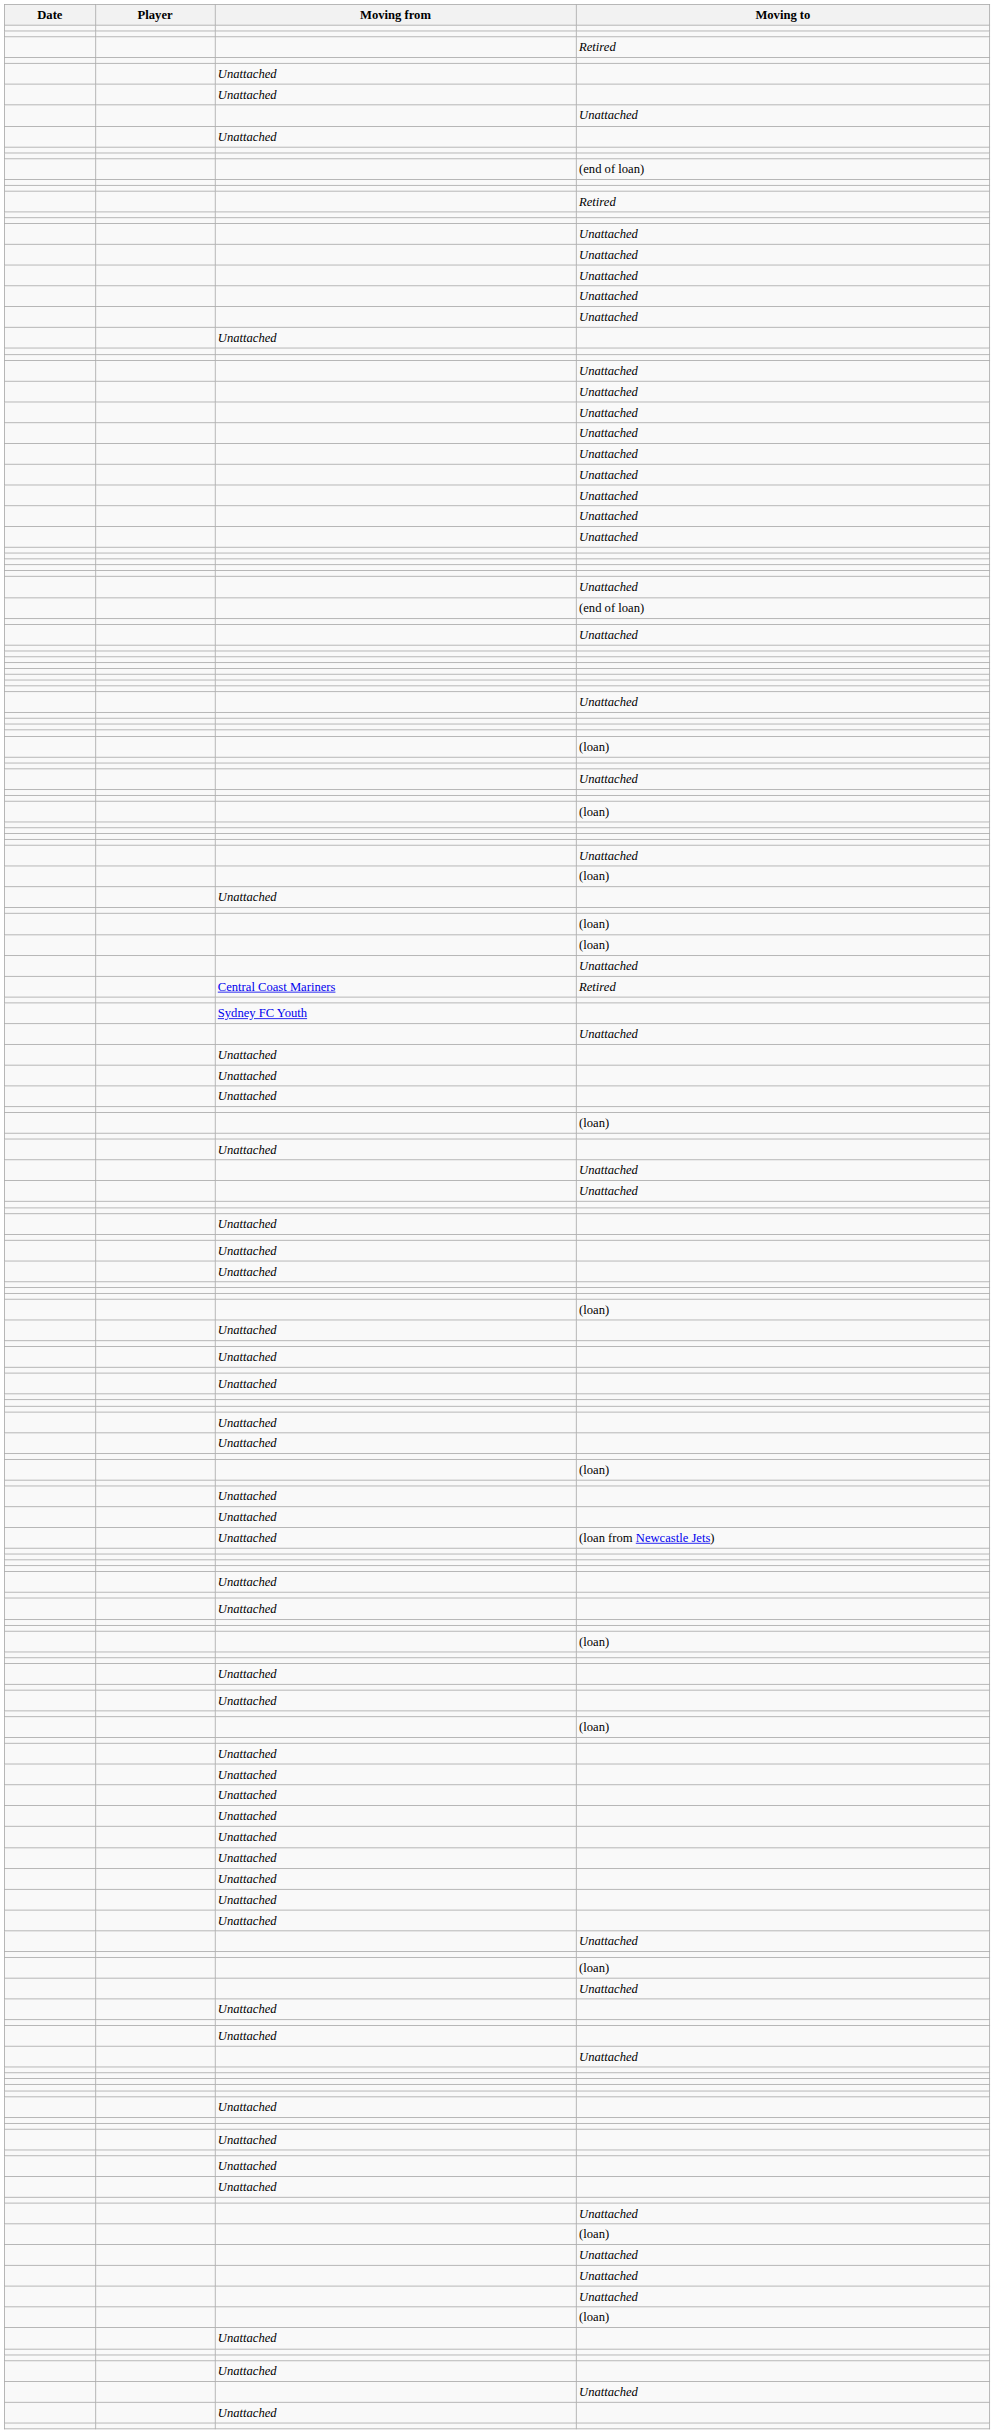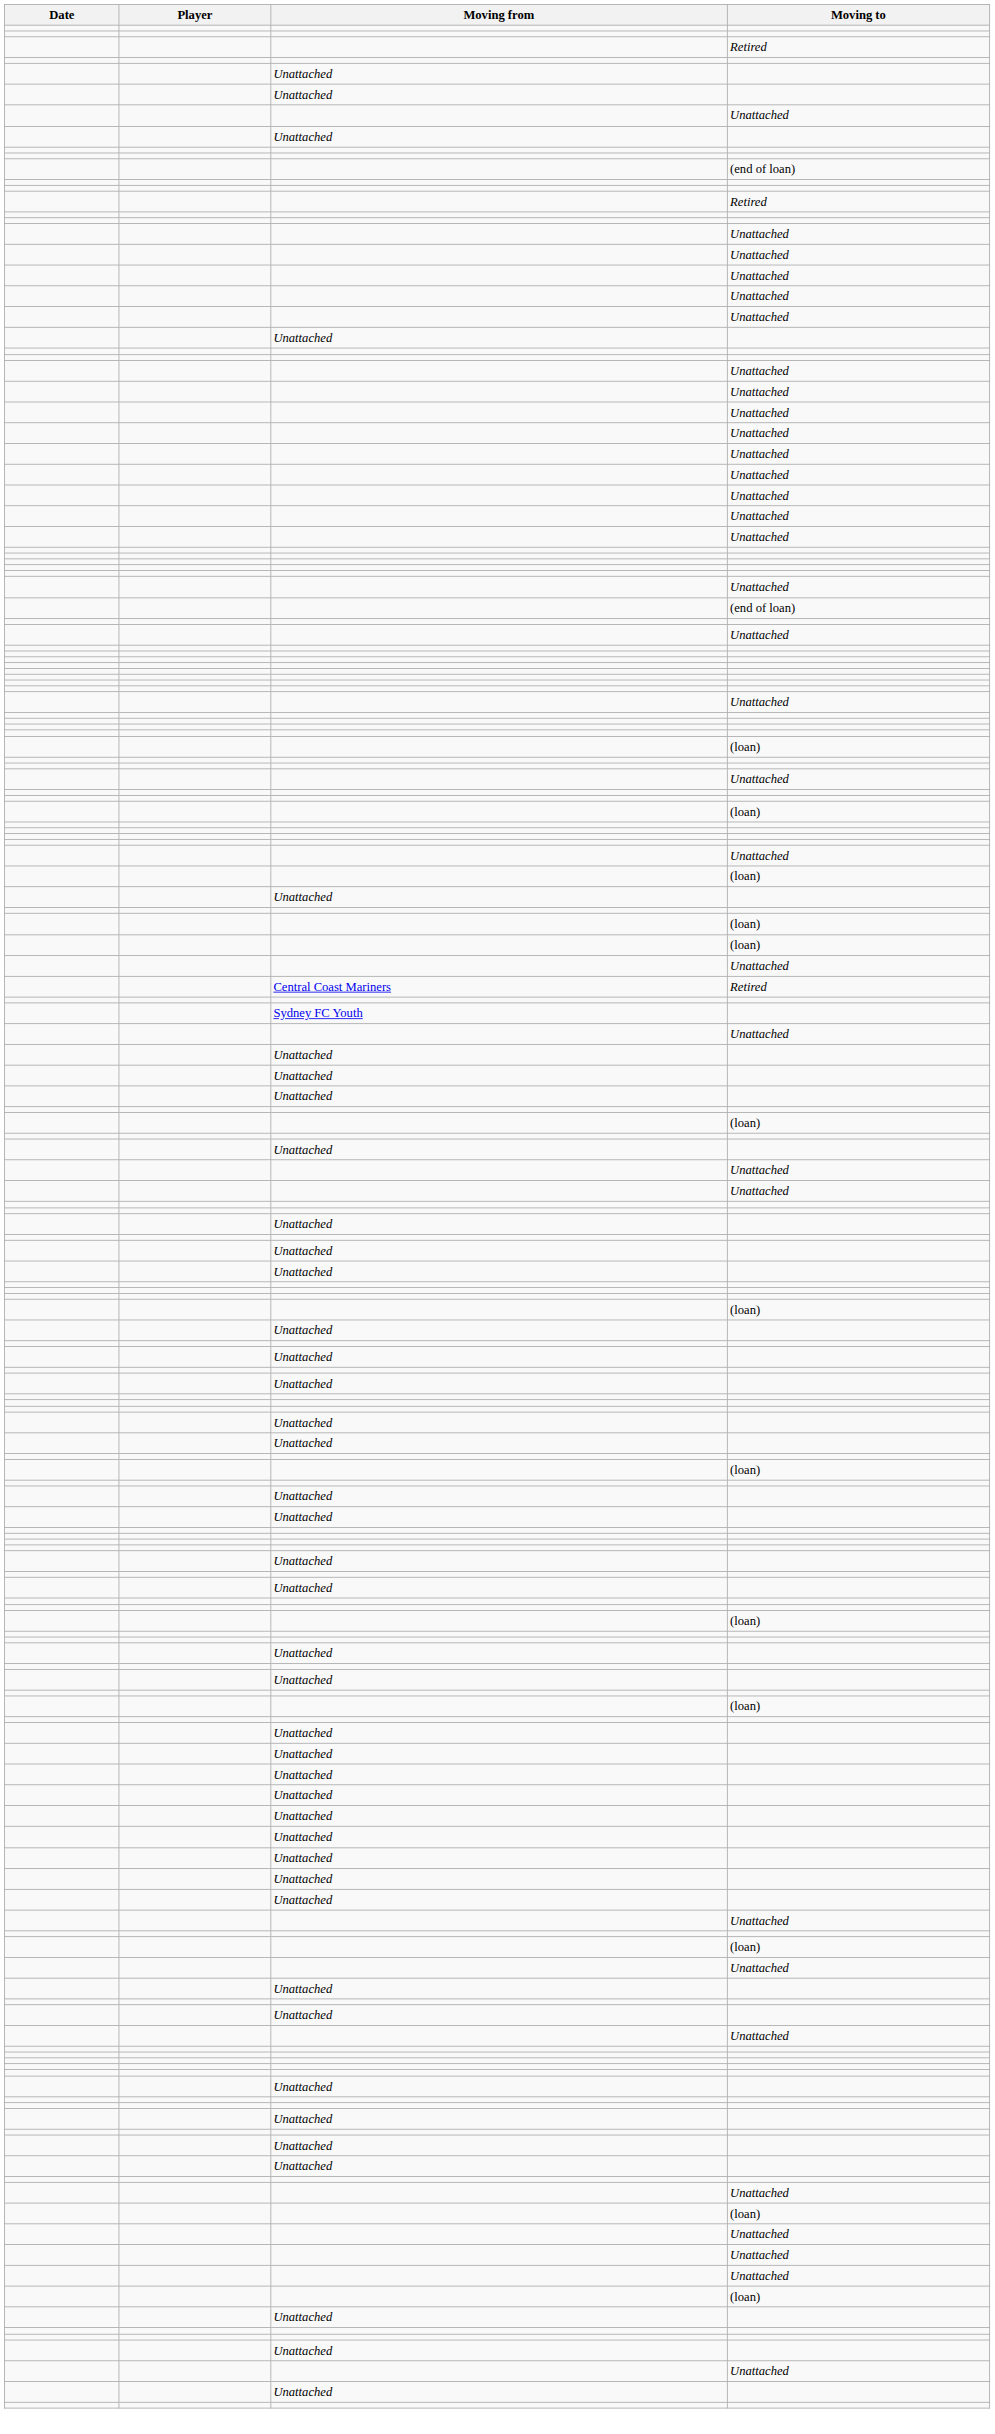 <table class="wikitable sortable" style="width:75%; font-size:95%; ">
 <tr>
 <th>Date</th>
 <th>Player</th>
 <th>Moving from</th>
 <th>Moving to</th>
 </tr>
 <tr>
 <td></td>
 <td></td>
 <td></td>
 <td></td>
 </tr>
 <tr>
 <td></td>
 <td></td>
 <td></td>
 <td></td>
 </tr>
 <tr>
 <td></td>
 <td></td>
 <td></td>
 <td><em>Retired</em></td>
 </tr>
 <tr>
 <td></td>
 <td></td>
 <td></td>
 <td></td>
 </tr>
 <tr>
 <td></td>
 <td></td>
 <td><em>Unattached</em></td>
 <td></td>
 </tr>
 <tr>
 <td></td>
 <td></td>
 <td><em>Unattached</em></td>
 <td></td>
 </tr>
 <tr>
 <td></td>
 <td></td>
 <td></td>
 <td><em>Unattached</em></td>
 </tr>
 <tr>
 <td></td>
 <td></td>
 <td><em>Unattached</em></td>
 <td></td>
 </tr>
 <tr>
 <td></td>
 <td></td>
 <td></td>
 <td></td>
 </tr>
 <tr>
 <td></td>
 <td></td>
 <td></td>
 <td></td>
 </tr>
 <tr>
 <td></td>
 <td></td>
 <td></td>
 <td> (end of loan)</td>
 </tr>
 <tr>
 <td></td>
 <td></td>
 <td></td>
 <td></td>
 </tr>
 <tr>
 <td></td>
 <td></td>
 <td></td>
 <td></td>
 </tr>
 <tr>
 <td></td>
 <td></td>
 <td></td>
 <td><em>Retired</em></td>
 </tr>
 <tr>
 <td></td>
 <td></td>
 <td></td>
 <td></td>
 </tr>
 <tr>
 <td></td>
 <td></td>
 <td></td>
 <td></td>
 </tr>
 <tr>
 <td></td>
 <td></td>
 <td></td>
 <td><em>Unattached</em></td>
 </tr>
 <tr>
 <td></td>
 <td></td>
 <td></td>
 <td><em>Unattached</em></td>
 </tr>
 <tr>
 <td></td>
 <td></td>
 <td></td>
 <td><em>Unattached</em></td>
 </tr>
 <tr>
 <td></td>
 <td></td>
 <td></td>
 <td><em>Unattached</em></td>
 </tr>
 <tr>
 <td></td>
 <td></td>
 <td></td>
 <td><em>Unattached</em></td>
 </tr>
 <tr>
 <td></td>
 <td></td>
 <td><em>Unattached</em></td>
 <td></td>
 </tr>
 <tr>
 <td></td>
 <td></td>
 <td></td>
 <td></td>
 </tr>
 <tr>
 <td></td>
 <td></td>
 <td></td>
 <td></td>
 </tr>
 <tr>
 <td></td>
 <td></td>
 <td></td>
 <td><em>Unattached</em></td>
 </tr>
 <tr>
 <td></td>
 <td></td>
 <td></td>
 <td><em>Unattached</em></td>
 </tr>
 <tr>
 <td></td>
 <td></td>
 <td></td>
 <td><em>Unattached</em></td>
 </tr>
 <tr>
 <td></td>
 <td></td>
 <td></td>
 <td><em>Unattached</em></td>
 </tr>
 <tr>
 <td></td>
 <td></td>
 <td></td>
 <td><em>Unattached</em></td>
 </tr>
 <tr>
 <td></td>
 <td></td>
 <td></td>
 <td><em>Unattached</em></td>
 </tr>
 <tr>
 <td></td>
 <td></td>
 <td></td>
 <td><em>Unattached</em></td>
 </tr>
 <tr>
 <td></td>
 <td></td>
 <td></td>
 <td><em>Unattached</em></td>
 </tr>
 <tr>
 <td></td>
 <td></td>
 <td></td>
 <td><em>Unattached</em></td>
 </tr>
 <tr>
 <td></td>
 <td></td>
 <td></td>
 <td></td>
 </tr>
 <tr>
 <td></td>
 <td></td>
 <td></td>
 <td></td>
 </tr>
 <tr>
 <td></td>
 <td></td>
 <td></td>
 <td></td>
 </tr>
 <tr>
 <td></td>
 <td></td>
 <td></td>
 <td></td>
 </tr>
 <tr>
 <td></td>
 <td></td>
 <td></td>
 <td></td>
 </tr>
 <tr>
 <td></td>
 <td></td>
 <td></td>
 <td><em>Unattached</em></td>
 </tr>
 <tr>
 <td></td>
 <td></td>
 <td></td>
 <td> (end of loan)</td>
 </tr>
 <tr>
 <td></td>
 <td></td>
 <td></td>
 <td></td>
 </tr>
 <tr>
 <td></td>
 <td></td>
 <td></td>
 <td><em>Unattached</em></td>
 </tr>
 <tr>
 <td></td>
 <td></td>
 <td></td>
 <td></td>
 </tr>
 <tr>
 <td></td>
 <td></td>
 <td></td>
 <td></td>
 </tr>
 <tr>
 <td></td>
 <td></td>
 <td></td>
 <td></td>
 </tr>
 <tr>
 <td></td>
 <td></td>
 <td></td>
 <td></td>
 </tr>
 <tr>
 <td></td>
 <td></td>
 <td></td>
 <td></td>
 </tr>
 <tr>
 <td></td>
 <td></td>
 <td></td>
 <td></td>
 </tr>
 <tr>
 <td></td>
 <td></td>
 <td></td>
 <td></td>
 </tr>
 <tr>
 <td></td>
 <td></td>
 <td></td>
 <td></td>
 </tr>
 <tr>
 <td></td>
 <td></td>
 <td></td>
 <td><em>Unattached</em></td>
 </tr>
 <tr>
 <td></td>
 <td></td>
 <td></td>
 <td></td>
 </tr>
 <tr>
 <td></td>
 <td></td>
 <td></td>
 <td></td>
 </tr>
 <tr>
 <td></td>
 <td></td>
 <td></td>
 <td></td>
 </tr>
 <tr>
 <td></td>
 <td></td>
 <td></td>
 <td></td>
 </tr>
 <tr>
 <td></td>
 <td></td>
 <td></td>
 <td> (loan)</td>
 </tr>
 <tr>
 <td></td>
 <td></td>
 <td></td>
 <td></td>
 </tr>
 <tr>
 <td></td>
 <td></td>
 <td></td>
 <td></td>
 </tr>
 <tr>
 <td></td>
 <td></td>
 <td></td>
 <td><em>Unattached</em></td>
 </tr>
 <tr>
 <td></td>
 <td></td>
 <td></td>
 <td></td>
 </tr>
 <tr>
 <td></td>
 <td></td>
 <td></td>
 <td></td>
 </tr>
 <tr>
 <td></td>
 <td></td>
 <td></td>
 <td> (loan)</td>
 </tr>
 <tr>
 <td></td>
 <td></td>
 <td></td>
 <td></td>
 </tr>
 <tr>
 <td></td>
 <td></td>
 <td></td>
 <td></td>
 </tr>
 <tr>
 <td></td>
 <td></td>
 <td></td>
 <td></td>
 </tr>
 <tr>
 <td></td>
 <td></td>
 <td></td>
 <td></td>
 </tr>
 <tr>
 <td></td>
 <td></td>
 <td></td>
 <td><em>Unattached</em></td>
 </tr>
 <tr>
 <td></td>
 <td></td>
 <td></td>
 <td> (loan)</td>
 </tr>
 <tr>
 <td></td>
 <td></td>
 <td><em>Unattached</em></td>
 <td></td>
 </tr>
 <tr>
 <td></td>
 <td></td>
 <td></td>
 <td></td>
 </tr>
 <tr>
 <td></td>
 <td></td>
 <td></td>
 <td> (loan)</td>
 </tr>
 <tr>
 <td></td>
 <td></td>
 <td></td>
 <td> (loan)</td>
 </tr>
 <tr>
 <td></td>
 <td></td>
 <td></td>
 <td><em>Unattached</em></td>
 </tr>
 <tr>
 <td></td>
 <td></td>
 <td><a href='#'>Central Coast Mariners</a></td>
 <td><em>Retired</em></td>
 </tr>
 <tr>
 <td></td>
 <td></td>
 <td></td>
 <td></td>
 </tr>
 <tr>
 <td></td>
 <td></td>
 <td><a href='#'>Sydney FC Youth</a></td>
 <td></td>
 </tr>
 <tr>
 <td></td>
 <td></td>
 <td></td>
 <td><em>Unattached</em></td>
 </tr>
 <tr>
 <td></td>
 <td></td>
 <td><em>Unattached</em></td>
 <td></td>
 </tr>
 <tr>
 <td></td>
 <td></td>
 <td><em>Unattached</em></td>
 <td></td>
 </tr>
 <tr>
 <td></td>
 <td></td>
 <td><em>Unattached</em></td>
 <td></td>
 </tr>
 <tr>
 <td></td>
 <td></td>
 <td></td>
 <td></td>
 </tr>
 <tr>
 <td></td>
 <td></td>
 <td></td>
 <td> (loan)</td>
 </tr>
 <tr>
 <td></td>
 <td></td>
 <td></td>
 <td></td>
 </tr>
 <tr>
 <td></td>
 <td></td>
 <td><em>Unattached</em></td>
 <td></td>
 </tr>
 <tr>
 <td></td>
 <td></td>
 <td></td>
 <td><em>Unattached</em></td>
 </tr>
 <tr>
 <td></td>
 <td></td>
 <td></td>
 <td><em>Unattached</em></td>
 </tr>
 <tr>
 <td></td>
 <td></td>
 <td></td>
 <td></td>
 </tr>
 <tr>
 <td></td>
 <td></td>
 <td></td>
 <td></td>
 </tr>
 <tr>
 <td></td>
 <td></td>
 <td><em>Unattached</em></td>
 <td></td>
 </tr>
 <tr>
 <td></td>
 <td></td>
 <td></td>
 <td></td>
 </tr>
 <tr>
 <td></td>
 <td></td>
 <td><em>Unattached</em></td>
 <td></td>
 </tr>
 <tr>
 <td></td>
 <td></td>
 <td><em>Unattached</em></td>
 <td></td>
 </tr>
 <tr>
 <td></td>
 <td></td>
 <td></td>
 <td></td>
 </tr>
 <tr>
 <td></td>
 <td></td>
 <td></td>
 <td></td>
 </tr>
 <tr>
 <td></td>
 <td></td>
 <td></td>
 <td></td>
 </tr>
 <tr>
 <td></td>
 <td></td>
 <td></td>
 <td> (loan)</td>
 </tr>
 <tr>
 <td></td>
 <td></td>
 <td><em>Unattached</em></td>
 <td></td>
 </tr>
 <tr>
 <td></td>
 <td></td>
 <td></td>
 <td></td>
 </tr>
 <tr>
 <td></td>
 <td></td>
 <td><em>Unattached</em></td>
 <td></td>
 </tr>
 <tr>
 <td></td>
 <td></td>
 <td></td>
 <td></td>
 </tr>
 <tr>
 <td></td>
 <td></td>
 <td><em>Unattached</em></td>
 <td></td>
 </tr>
 <tr>
 <td></td>
 <td></td>
 <td></td>
 <td></td>
 </tr>
 <tr>
 <td></td>
 <td></td>
 <td></td>
 <td></td>
 </tr>
 <tr>
 <td></td>
 <td></td>
 <td></td>
 <td></td>
 </tr>
 <tr>
 <td></td>
 <td></td>
 <td><em>Unattached</em></td>
 <td></td>
 </tr>
 <tr>
 <td></td>
 <td></td>
 <td><em>Unattached</em></td>
 <td></td>
 </tr>
 <tr>
 <td></td>
 <td></td>
 <td></td>
 <td></td>
 </tr>
 <tr>
 <td></td>
 <td></td>
 <td></td>
 <td> (loan)</td>
 </tr>
 <tr>
 <td></td>
 <td></td>
 <td></td>
 <td></td>
 </tr>
 <tr>
 <td></td>
 <td></td>
 <td><em>Unattached</em></td>
 <td></td>
 </tr>
 <tr>
 <td></td>
 <td></td>
 <td><em>Unattached</em></td>
 <td></td>
 </tr>
 <tr>
 <td></td>
 <td></td>
-<td><em>Unattached</em></td>
-<td> (loan from <a href='#'>Newcastle Jets</a>)</td>
-</tr>
-<tr>
-<td></td>
-<td></td>
 <td></td>
 <td></td>
 </tr>
 <tr>
 <td></td>
 <td></td>
 <td></td>
 <td></td>
 </tr>
 <tr>
 <td></td>
 <td></td>
 <td></td>
 <td></td>
 </tr>
 <tr>
 <td></td>
 <td></td>
 <td></td>
 <td></td>
 </tr>
 <tr>
 <td></td>
 <td></td>
 <td><em>Unattached</em></td>
 <td></td>
 </tr>
 <tr>
 <td></td>
 <td></td>
 <td></td>
 <td></td>
 </tr>
 <tr>
 <td></td>
 <td></td>
 <td><em>Unattached</em></td>
 <td></td>
 </tr>
 <tr>
 <td></td>
 <td></td>
 <td></td>
 <td></td>
 </tr>
 <tr>
 <td></td>
 <td></td>
 <td></td>
 <td></td>
 </tr>
 <tr>
 <td></td>
 <td></td>
 <td></td>
 <td> (loan)</td>
 </tr>
 <tr>
 <td></td>
 <td></td>
 <td></td>
 <td></td>
 </tr>
 <tr>
 <td></td>
 <td></td>
 <td></td>
 <td></td>
 </tr>
 <tr>
 <td></td>
 <td></td>
 <td><em>Unattached</em></td>
 <td></td>
 </tr>
 <tr>
 <td></td>
 <td></td>
 <td></td>
 <td></td>
 </tr>
 <tr>
 <td></td>
 <td></td>
 <td><em>Unattached</em></td>
 <td></td>
 </tr>
 <tr>
 <td></td>
 <td></td>
 <td></td>
 <td></td>
 </tr>
 <tr>
 <td></td>
 <td></td>
 <td></td>
 <td> (loan)</td>
 </tr>
 <tr>
 <td></td>
 <td></td>
 <td></td>
 <td></td>
 </tr>
 <tr>
 <td></td>
 <td></td>
 <td><em>Unattached</em></td>
 <td></td>
 </tr>
 <tr>
 <td></td>
 <td></td>
 <td><em>Unattached</em></td>
 <td></td>
 </tr>
 <tr>
 <td></td>
 <td></td>
 <td><em>Unattached</em></td>
 <td></td>
 </tr>
 <tr>
 <td></td>
 <td></td>
 <td><em>Unattached</em></td>
 <td></td>
 </tr>
 <tr>
 <td></td>
 <td></td>
 <td><em>Unattached</em></td>
 <td></td>
 </tr>
 <tr>
 <td></td>
 <td></td>
 <td><em>Unattached</em></td>
 <td></td>
 </tr>
 <tr>
 <td></td>
 <td></td>
 <td><em>Unattached</em></td>
 <td></td>
 </tr>
 <tr>
 <td></td>
 <td></td>
 <td><em>Unattached</em></td>
 <td></td>
 </tr>
 <tr>
 <td></td>
 <td></td>
 <td><em>Unattached</em></td>
 <td></td>
 </tr>
 <tr>
 <td></td>
 <td></td>
 <td></td>
 <td><em>Unattached</em></td>
 </tr>
 <tr>
 <td></td>
 <td></td>
 <td></td>
 <td></td>
 </tr>
 <tr>
 <td></td>
 <td></td>
 <td></td>
 <td> (loan)</td>
 </tr>
 <tr>
 <td></td>
 <td></td>
 <td></td>
 <td><em>Unattached</em></td>
 </tr>
 <tr>
 <td></td>
 <td></td>
 <td><em>Unattached</em></td>
 <td></td>
 </tr>
 <tr>
 <td></td>
 <td></td>
 <td></td>
 <td></td>
 </tr>
 <tr>
 <td></td>
 <td></td>
 <td><em>Unattached</em></td>
 <td></td>
 </tr>
 <tr>
 <td></td>
 <td></td>
 <td></td>
 <td><em>Unattached</em></td>
 </tr>
 <tr>
 <td></td>
 <td></td>
 <td></td>
 <td></td>
 </tr>
 <tr>
 <td></td>
 <td></td>
 <td></td>
 <td></td>
 </tr>
 <tr>
 <td></td>
 <td></td>
 <td></td>
 <td></td>
 </tr>
 <tr>
 <td></td>
 <td></td>
 <td></td>
 <td></td>
 </tr>
 <tr>
 <td></td>
 <td></td>
 <td></td>
 <td></td>
 </tr>
 <tr>
 <td></td>
 <td></td>
 <td><em>Unattached</em></td>
 <td></td>
 </tr>
 <tr>
 <td></td>
 <td></td>
 <td></td>
 <td></td>
 </tr>
 <tr>
 <td></td>
 <td></td>
 <td></td>
 <td></td>
 </tr>
 <tr>
 <td></td>
 <td></td>
 <td><em>Unattached</em></td>
 <td></td>
 </tr>
 <tr>
 <td></td>
 <td></td>
 <td></td>
 <td></td>
 </tr>
 <tr>
 <td></td>
 <td></td>
 <td><em>Unattached</em></td>
 <td></td>
 </tr>
 <tr>
 <td></td>
 <td></td>
 <td><em>Unattached</em></td>
 <td></td>
 </tr>
 <tr>
 <td></td>
 <td></td>
 <td></td>
 <td></td>
 </tr>
 <tr>
 <td></td>
 <td></td>
 <td></td>
 <td><em>Unattached</em></td>
 </tr>
 <tr>
 <td></td>
 <td></td>
 <td></td>
 <td> (loan)</td>
 </tr>
 <tr>
 <td></td>
 <td></td>
 <td></td>
 <td><em>Unattached</em></td>
 </tr>
 <tr>
 <td></td>
 <td></td>
 <td></td>
 <td><em>Unattached</em></td>
 </tr>
 <tr>
 <td></td>
 <td></td>
 <td></td>
 <td><em>Unattached</em></td>
 </tr>
 <tr>
 <td></td>
 <td></td>
 <td></td>
 <td> (loan)</td>
 </tr>
 <tr>
 <td></td>
 <td></td>
 <td><em>Unattached</em></td>
 <td></td>
 </tr>
 <tr>
 <td></td>
 <td></td>
 <td></td>
 <td></td>
 </tr>
 <tr>
 <td></td>
 <td></td>
 <td></td>
 <td></td>
 </tr>
 <tr>
 <td></td>
 <td></td>
 <td><em>Unattached</em></td>
 <td></td>
 </tr>
 <tr>
 <td></td>
 <td></td>
 <td></td>
 <td><em>Unattached</em></td>
 </tr>
 <tr>
 <td></td>
 <td></td>
 <td><em>Unattached</em></td>
 <td></td>
 </tr>
 <tr>
 <td></td>
 <td></td>
 <td></td>
 <td></td>
 </tr>
 </table>
